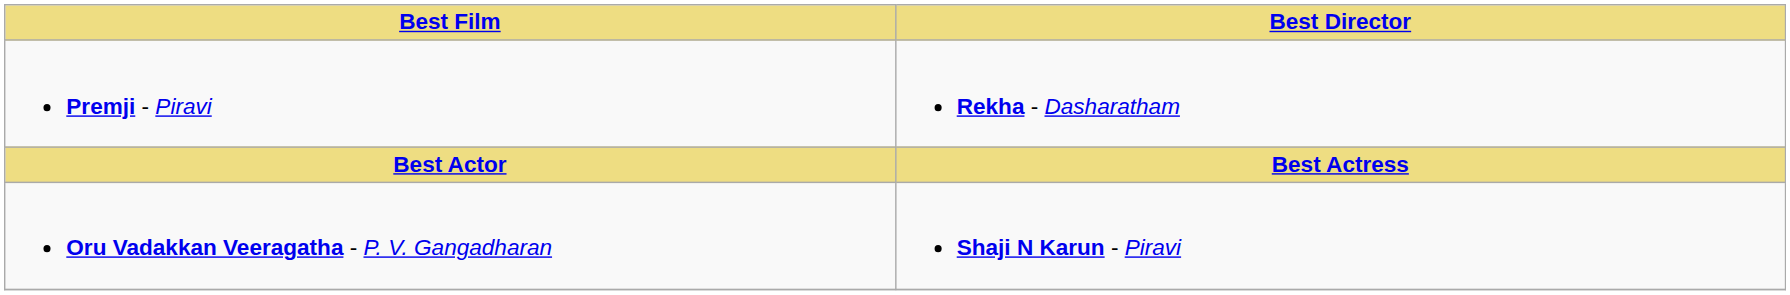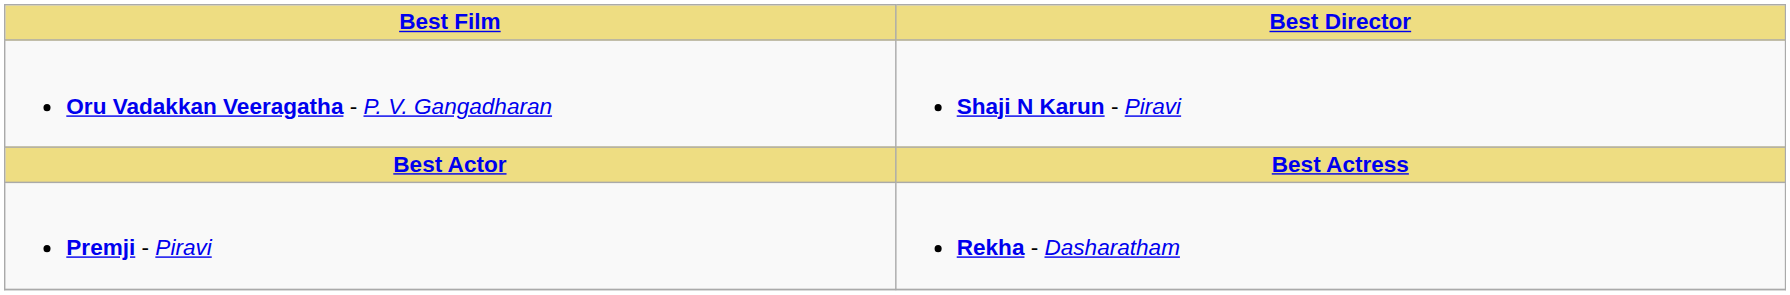 <table class="wikitable" width=100% |>
 <tr>
 <th !  style="background:#eedd82; text-align:center; width:50%;"><a href='#'>Best Film</a></th>
 <th !  style="background:#eedd82; text-align:center; width:50%;"><a href='#'>Best Director</a></th>
 </tr>
 <tr>
-<td><br><ul><li><strong><a href='#'>Premji</a></strong> - <em><a href='#'>Piravi</a></em></li></ul></td>
-<td><br><ul><li><strong><a href='#'>Rekha</a></strong> - <em><a href='#'>Dasharatham</a></em></li></ul></td>
+<td><br><ul><li><strong><a href='#'>Oru Vadakkan Veeragatha</a></strong> - <em><a href='#'>P. V. Gangadharan</a></em></li></ul></td>
+<td><br><ul><li><strong><a href='#'>Shaji N Karun</a></strong> - <em><a href='#'>Piravi</a></em></li></ul></td>
 </tr>
 <tr>
 <th ! style="background:#eedd82; text-align:center;"><a href='#'>Best Actor</a></th>
 <th ! style="background:#eedd82; text-align:center;"><a href='#'>Best Actress</a></th>
 </tr>
 <tr>
-<td><br><ul><li><strong><a href='#'>Oru Vadakkan Veeragatha</a></strong> - <em><a href='#'>P. V. Gangadharan</a></em></li></ul></td>
-<td><br><ul><li><strong><a href='#'>Shaji N Karun</a></strong> - <em><a href='#'>Piravi</a></em></li></ul></td>
+<td><br><ul><li><strong><a href='#'>Premji</a></strong> - <em><a href='#'>Piravi</a></em></li></ul></td>
+<td><br><ul><li><strong><a href='#'>Rekha</a></strong> - <em><a href='#'>Dasharatham</a></em></li></ul></td>
 </tr>
 <tr>
 </tr>
 </table>
